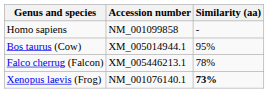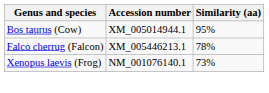 <table class="wikitable">
 <tr>
 <th>Genus and species</th>
 <th>Accession  number</th>
 <th>Similarity (aa)</th>
-</tr>
-<tr>
-<td>Homo sapiens</td>
-<td>NM_001099858</td>
-<td>-</td>
 </tr>
 <tr>
 <td><a href='#'>Bos taurus</a> (Cow)</td>
 <td>XM_005014944.1</td>
 <td>95%</td>
 </tr>
 <tr>
 <td><a href='#'>Falco cherrug</a> (Falcon)</td>
 <td>XM_005446213.1</td>
 <td>78%</td>
 </tr>
 <tr>
 <td><a href='#'>Xenopus laevis</a> (Frog)</td>
 <td>NM_001076140.1</td>
-<td><strong>73%</strong></td>
+<td>73%</td>
 </tr>
 </table>
